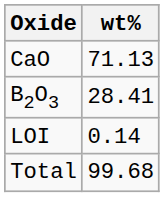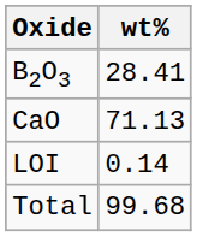 <table class="wikitable">
 <tr>
 <th>Oxide</th>
 <th>wt%</th>
 </tr>
 <tr>
+<td>B<sub>2</sub>O<sub>3</sub></td>
+<td>28.41</td>
+</tr>
+<tr>
 <td>CaO</td>
 <td>71.13</td>
-</tr>
-<tr>
-<td>B<sub>2</sub>O<sub>3</sub></td>
-<td>28.41</td>
 </tr>
 <tr>
 <td>LOI</td>
 <td>0.14</td>
 </tr>
 <tr>
 <td>Total</td>
 <td>99.68</td>
 </tr>
 </table>
